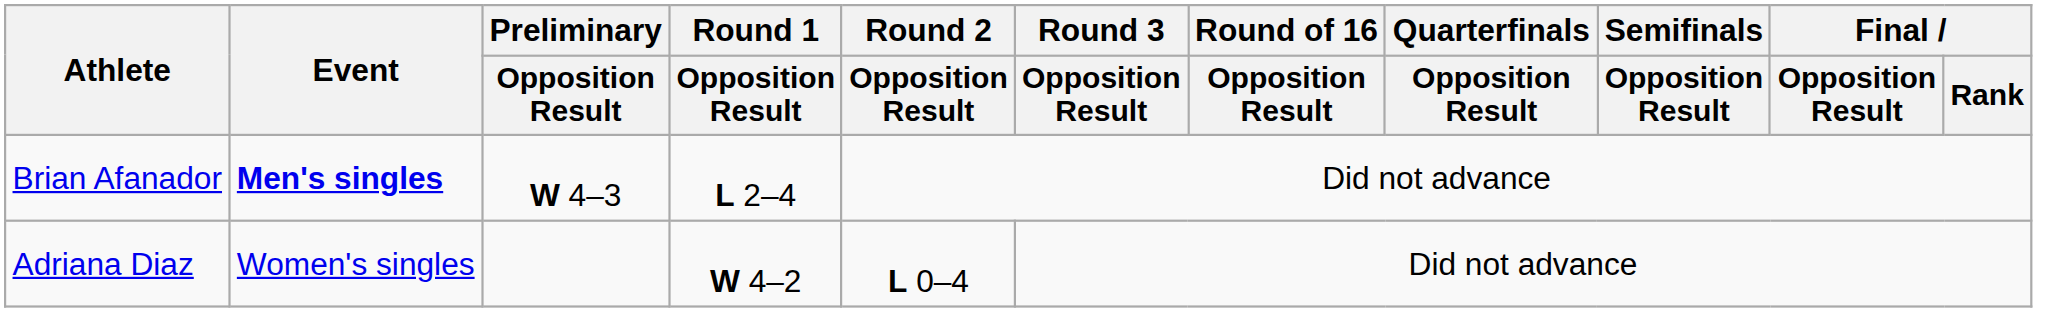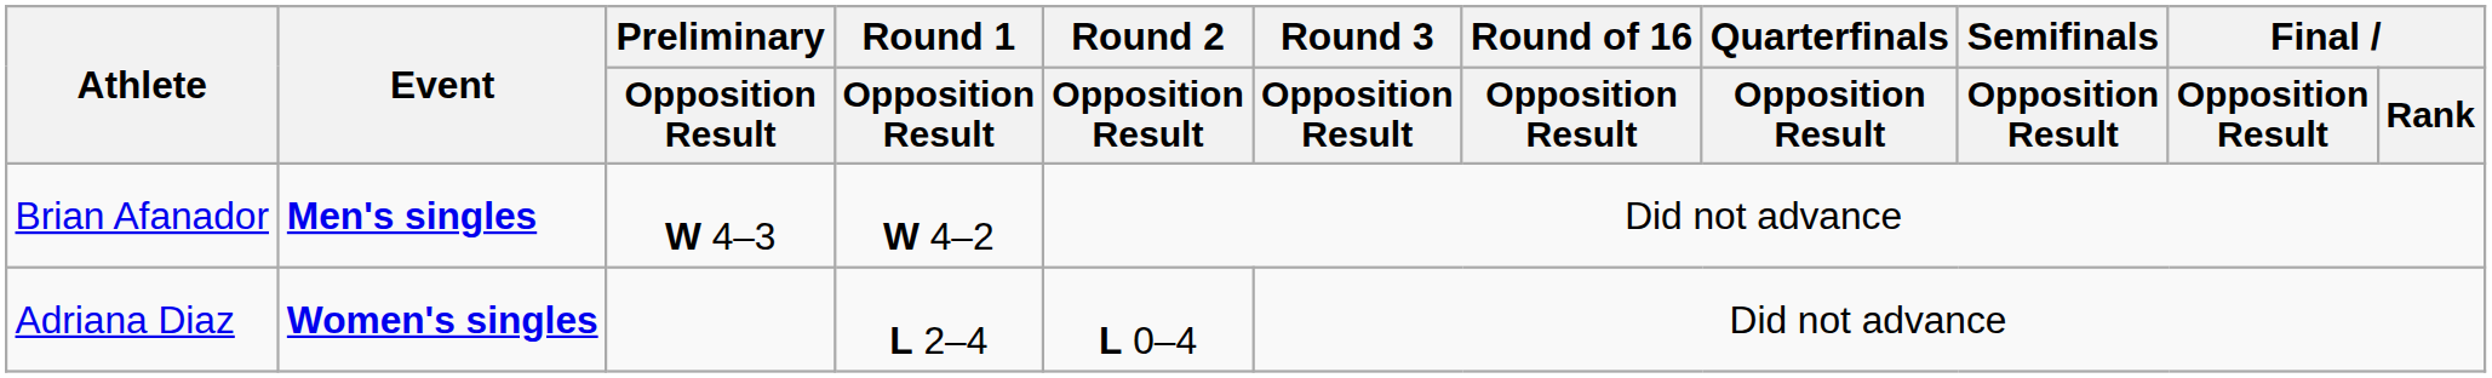 <table class="wikitable" style="font-size:90%;">
 <tr>
 <th rowspan=2>Athlete</th>
 <th rowspan=2>Event</th>
 <th>Preliminary</th>
 <th>Round 1</th>
 <th>Round 2</th>
 <th>Round 3</th>
 <th>Round of 16</th>
 <th>Quarterfinals</th>
 <th>Semifinals</th>
 <th colspan=2>Final / </th>
 </tr>
 <tr style="font-size:95%">
 <th>Opposition<br>Result</th>
 <th>Opposition<br>Result</th>
 <th>Opposition<br>Result</th>
 <th>Opposition<br>Result</th>
 <th>Opposition<br>Result</th>
 <th>Opposition<br>Result</th>
 <th>Opposition<br>Result</th>
 <th>Opposition<br>Result</th>
 <th>Rank</th>
 </tr>
 <tr align=center>
 <td align=left><a href='#'>Brian Afanador</a></td>
 <td align=left><strong><a href='#'>Men's singles</a></strong></td>
 <td><br><strong>W</strong> 4–3</td>
-<td><br><strong>L</strong> 2–4</td>
+<td><br><strong>W</strong> 4–2</td>
 <td colspan=7>Did not advance</td>
 </tr>
 <tr align=center>
 <td align=left><a href='#'>Adriana Diaz</a></td>
-<td align=left><a href='#'>Women's singles</a></td>
+<td align=left><strong><a href='#'>Women's singles</a></strong></td>
 <td></td>
-<td><br><strong>W</strong> 4–2</td>
+<td><br><strong>L</strong> 2–4</td>
 <td><br><strong>L</strong> 0–4</td>
 <td colspan=7>Did not advance</td>
 </tr>
 </table>
